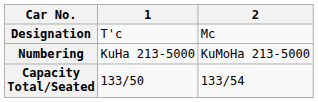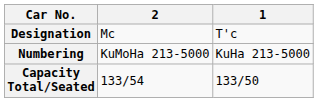 <table class="wikitable">
 <tr>
 <th>Car No.</th>
+<th>2</th>
 <th>1</th>
-<th>2</th>
 </tr>
 <tr>
 <th>Designation</th>
+<td>Mc</td>
 <td>T'c</td>
-<td>Mc</td>
 </tr>
 <tr>
 <th>Numbering</th>
+<td>KuMoHa 213-5000</td>
 <td>KuHa 213-5000</td>
-<td>KuMoHa 213-5000</td>
 </tr>
 <tr>
 <th>Capacity<br>Total/Seated</th>
+<td>133/54</td>
 <td>133/50</td>
-<td>133/54</td>
 </tr>
 </table>
